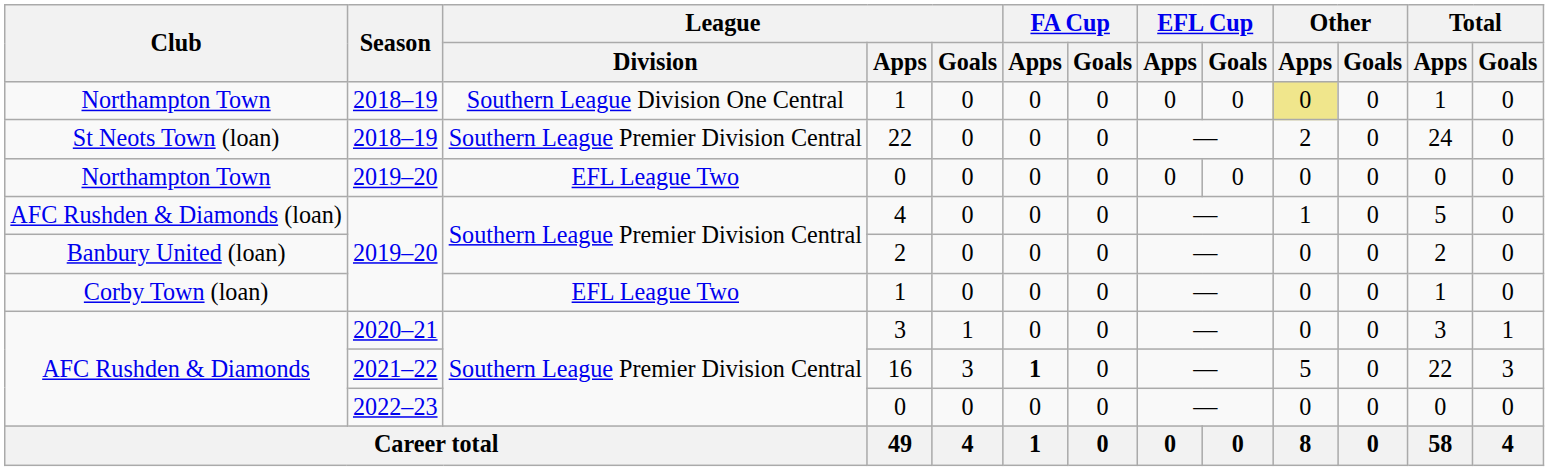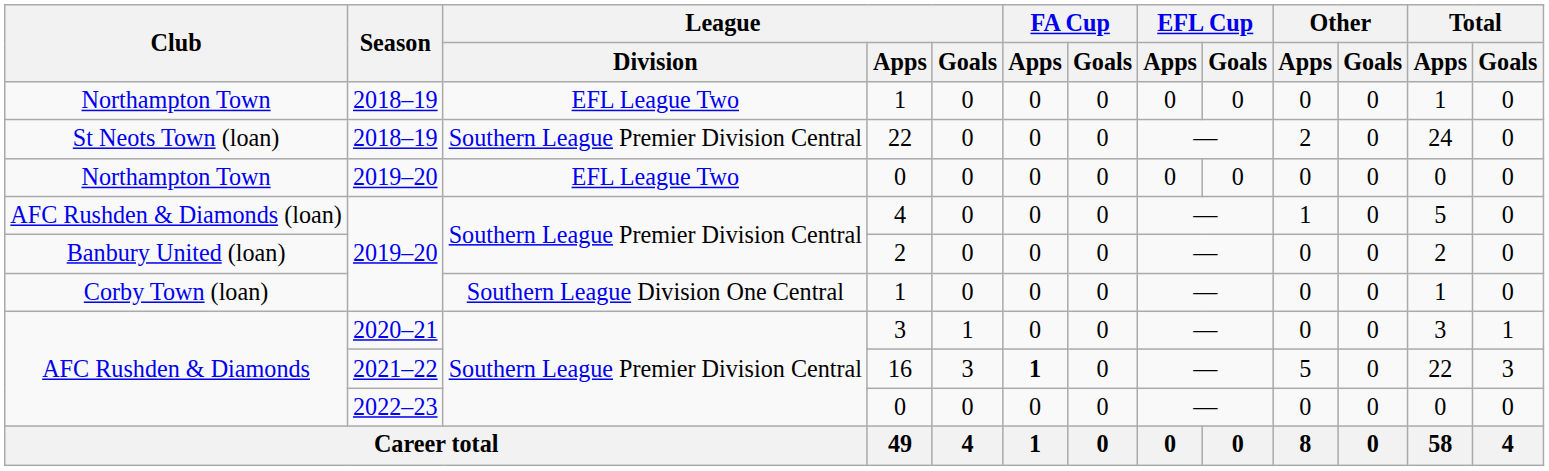 <table class="wikitable" style="text-align:center">
 <tr>
 <th rowspan="2">Club</th>
 <th rowspan="2">Season</th>
 <th colspan="3">League</th>
 <th colspan="2"><a href='#'>FA Cup</a></th>
 <th colspan="2"><a href='#'>EFL Cup</a></th>
 <th colspan="2">Other</th>
 <th colspan="2">Total</th>
 </tr>
 <tr>
 <th>Division</th>
 <th>Apps</th>
 <th>Goals</th>
 <th>Apps</th>
 <th>Goals</th>
 <th>Apps</th>
 <th>Goals</th>
 <th>Apps</th>
 <th>Goals</th>
 <th>Apps</th>
 <th>Goals</th>
 </tr>
 <tr>
 <td><a href='#'>Northampton Town</a></td>
 <td><a href='#'>2018–19</a></td>
-<td><a href='#'>Southern League</a> Division One Central</td>
+<td><a href='#'>EFL League Two</a></td>
 <td>1</td>
 <td>0</td>
 <td>0</td>
 <td>0</td>
 <td>0</td>
 <td>0</td>
-<td style="background: khaki;">0</td>
+<td>0</td>
 <td>0</td>
 <td>1</td>
 <td>0</td>
 </tr>
 <tr>
 <td><a href='#'>St Neots Town</a> (loan)</td>
 <td><a href='#'>2018–19</a></td>
 <td><a href='#'>Southern League</a> Premier Division Central</td>
 <td>22</td>
 <td>0</td>
 <td>0</td>
 <td>0</td>
 <td colspan="2">—</td>
 <td>2</td>
 <td>0</td>
 <td>24</td>
 <td>0</td>
 </tr>
 <tr>
 <td><a href='#'>Northampton Town</a></td>
 <td><a href='#'>2019–20</a></td>
 <td><a href='#'>EFL League Two</a></td>
 <td>0</td>
 <td>0</td>
 <td>0</td>
 <td>0</td>
 <td>0</td>
 <td>0</td>
 <td>0</td>
 <td>0</td>
 <td>0</td>
 <td>0</td>
 </tr>
 <tr>
 <td><a href='#'>AFC Rushden & Diamonds</a> (loan)</td>
 <td rowspan="3"><a href='#'>2019–20</a></td>
 <td rowspan="2"><a href='#'>Southern League</a> Premier Division Central</td>
 <td>4</td>
 <td>0</td>
 <td>0</td>
 <td>0</td>
 <td colspan="2">—</td>
 <td>1</td>
 <td>0</td>
 <td>5</td>
 <td>0</td>
 </tr>
 <tr>
 <td><a href='#'>Banbury United</a> (loan)</td>
 <td>2</td>
 <td>0</td>
 <td>0</td>
 <td>0</td>
 <td colspan="2">—</td>
 <td>0</td>
 <td>0</td>
 <td>2</td>
 <td>0</td>
 </tr>
 <tr>
 <td><a href='#'>Corby Town</a> (loan)</td>
-<td><a href='#'>EFL League Two</a></td>
+<td><a href='#'>Southern League</a> Division One Central</td>
 <td>1</td>
 <td>0</td>
 <td>0</td>
 <td>0</td>
 <td colspan="2">—</td>
 <td>0</td>
 <td>0</td>
 <td>1</td>
 <td>0</td>
 </tr>
 <tr>
 <td rowspan="3"><a href='#'>AFC Rushden & Diamonds</a></td>
 <td><a href='#'>2020–21</a></td>
 <td rowspan="3"><a href='#'>Southern League</a> Premier Division Central</td>
 <td>3</td>
 <td>1</td>
 <td>0</td>
 <td>0</td>
 <td colspan="2">—</td>
 <td>0</td>
 <td>0</td>
 <td>3</td>
 <td>1</td>
 </tr>
 <tr>
 <td><a href='#'>2021–22</a></td>
 <td>16</td>
 <td>3</td>
 <td><strong>1</strong></td>
 <td>0</td>
 <td colspan="2">—</td>
 <td>5</td>
 <td>0</td>
 <td>22</td>
 <td>3</td>
 </tr>
 <tr>
 <td><a href='#'>2022–23</a></td>
 <td>0</td>
 <td>0</td>
 <td>0</td>
 <td>0</td>
 <td colspan="2">—</td>
 <td>0</td>
 <td>0</td>
 <td>0</td>
 <td>0</td>
 </tr>
 <tr>
 <th colspan="3">Career total</th>
 <th>49</th>
 <th>4</th>
 <th>1</th>
 <th>0</th>
 <th>0</th>
 <th>0</th>
 <th>8</th>
 <th>0</th>
 <th>58</th>
 <th>4</th>
 </tr>
 </table>
